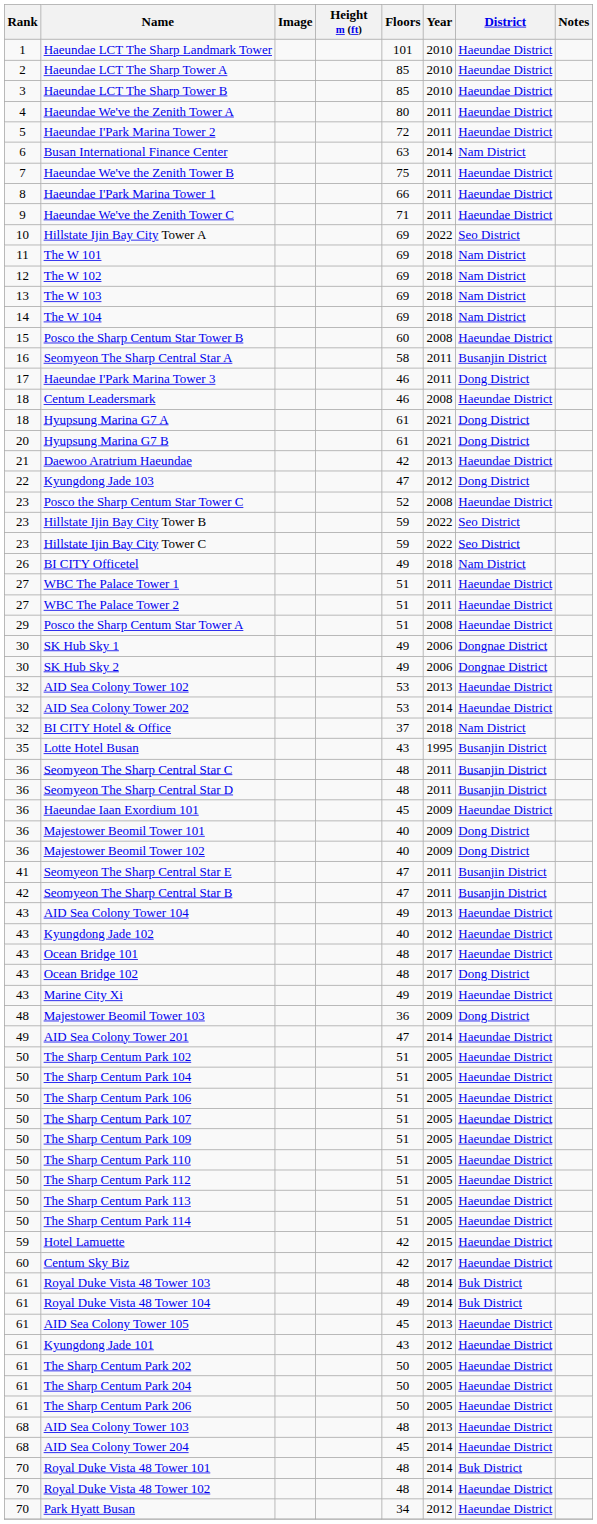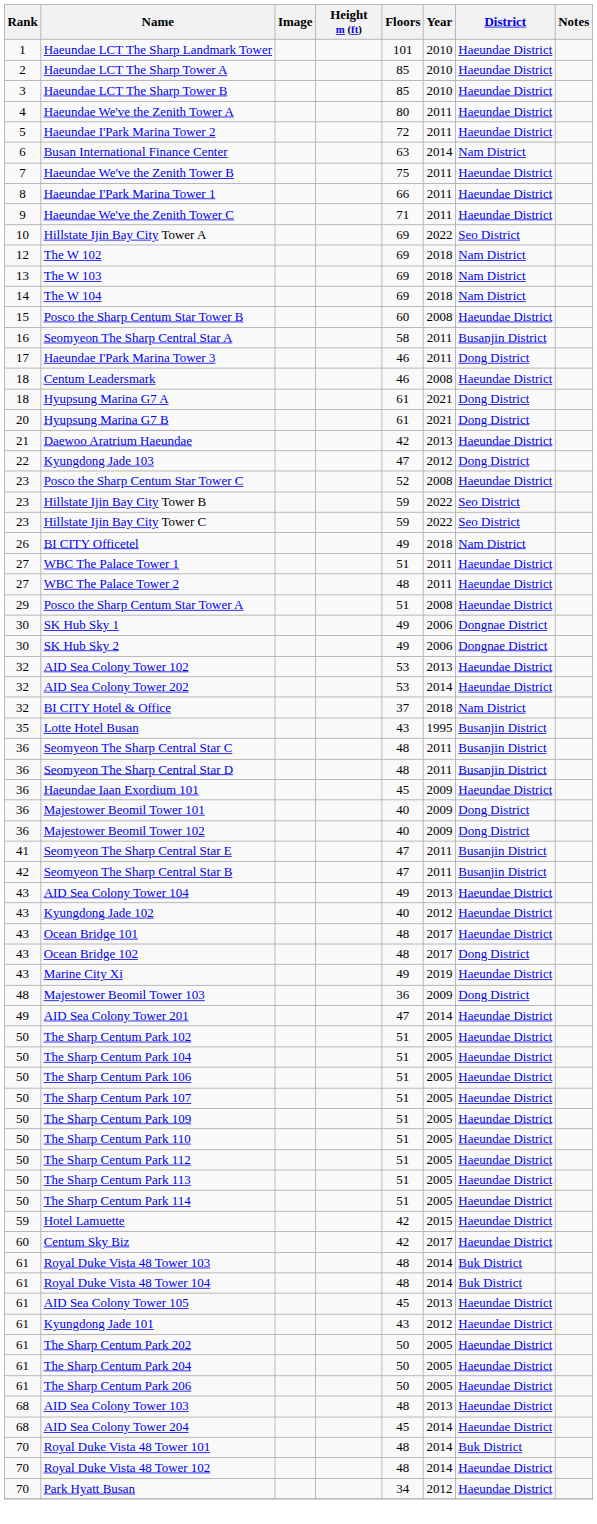 <table class="wikitable sortable">
 <tr>
 <th>Rank</th>
 <th>Name</th>
 <th class="unsortable">Image</th>
 <th width="75px">Height<br><small><a href='#'>m</a> (<a href='#'>ft</a>)</small></th>
 <th>Floors</th>
 <th>Year</th>
 <th><a href='#'>District</a></th>
 <th class="unsortable">Notes</th>
 </tr>
 <tr>
 <td align="center">1</td>
 <td><a href='#'>Haeundae LCT The Sharp Landmark Tower</a></td>
 <td></td>
 <td align="center"></td>
 <td align="center">101</td>
 <td align="center">2010</td>
 <td><a href='#'>Haeundae District</a></td>
 <td></td>
 </tr>
 <tr>
 <td align="center">2</td>
 <td><a href='#'>Haeundae LCT The Sharp Tower A</a></td>
 <td></td>
 <td align="center"></td>
 <td align="center">85</td>
 <td align="center">2010</td>
 <td><a href='#'>Haeundae District</a></td>
 <td></td>
 </tr>
 <tr>
 <td align="center">3</td>
 <td><a href='#'>Haeundae LCT The Sharp Tower B</a></td>
 <td></td>
 <td align="center"></td>
 <td align="center">85</td>
 <td align="center">2010</td>
 <td><a href='#'>Haeundae District</a></td>
 <td></td>
 </tr>
 <tr>
 <td align="center">4</td>
 <td><a href='#'>Haeundae We've the Zenith Tower A</a></td>
 <td></td>
 <td align="center"></td>
 <td align="center">80</td>
 <td align="center">2011</td>
 <td><a href='#'>Haeundae District</a></td>
 <td></td>
 </tr>
 <tr>
 <td align="center">5</td>
 <td><a href='#'>Haeundae I'Park Marina Tower 2</a></td>
 <td></td>
 <td align="center"></td>
 <td align="center">72</td>
 <td align="center">2011</td>
 <td><a href='#'>Haeundae District</a></td>
 <td></td>
 </tr>
 <tr>
 <td align="center">6</td>
 <td><a href='#'>Busan International Finance Center</a></td>
 <td></td>
 <td align="center"></td>
 <td align="center">63</td>
 <td align="center">2014</td>
 <td><a href='#'>Nam District</a></td>
 <td></td>
 </tr>
 <tr>
 <td align="center">7</td>
 <td><a href='#'>Haeundae We've the Zenith Tower B</a></td>
 <td></td>
 <td align="center"></td>
 <td align="center">75</td>
 <td align="center">2011</td>
 <td><a href='#'>Haeundae District</a></td>
 <td></td>
 </tr>
 <tr>
 <td align="center">8</td>
 <td><a href='#'>Haeundae I'Park Marina Tower 1</a></td>
 <td></td>
 <td align="center"></td>
 <td align="center">66</td>
 <td align="center">2011</td>
 <td><a href='#'>Haeundae District</a></td>
 <td></td>
 </tr>
 <tr>
 <td align="center">9</td>
 <td><a href='#'>Haeundae We've the Zenith Tower C</a></td>
 <td></td>
 <td align="center"></td>
 <td align="center">71</td>
 <td align="center">2011</td>
 <td><a href='#'>Haeundae District</a></td>
 <td></td>
 </tr>
 <tr>
 <td align="center">10</td>
 <td><a href='#'>Hillstate Ijin Bay City</a> Tower A</td>
 <td></td>
 <td align="center"></td>
 <td align="center">69</td>
 <td align="center">2022</td>
 <td><a href='#'>Seo District</a></td>
-<td></td>
-</tr>
-<tr>
-<td align="center">11</td>
-<td><a href='#'>The W 101</a></td>
-<td></td>
-<td align="center"></td>
-<td align="center">69</td>
-<td align="center">2018</td>
-<td><a href='#'>Nam District</a></td>
 <td></td>
 </tr>
 <tr>
 <td align="center">12</td>
 <td><a href='#'>The W 102</a></td>
 <td></td>
 <td align="center"></td>
 <td align="center">69</td>
 <td align="center">2018</td>
 <td><a href='#'>Nam District</a></td>
 <td></td>
 </tr>
 <tr>
 <td align="center">13</td>
 <td><a href='#'>The W 103</a></td>
 <td></td>
 <td align="center"></td>
 <td align="center">69</td>
 <td align="center">2018</td>
 <td><a href='#'>Nam District</a></td>
 <td></td>
 </tr>
 <tr>
 <td align="center">14</td>
 <td><a href='#'>The W 104</a></td>
 <td></td>
 <td align="center"></td>
 <td align="center">69</td>
 <td align="center">2018</td>
 <td><a href='#'>Nam District</a></td>
 <td></td>
 </tr>
 <tr>
 <td align="center">15</td>
 <td><a href='#'>Posco the Sharp Centum Star Tower B</a></td>
 <td></td>
 <td align="center"></td>
 <td align="center">60</td>
 <td align="center">2008</td>
 <td><a href='#'>Haeundae District</a></td>
 <td></td>
 </tr>
 <tr>
 <td align="center">16</td>
 <td><a href='#'>Seomyeon The Sharp Central Star A</a></td>
 <td></td>
 <td align="center"></td>
 <td align="center">58</td>
 <td align="center">2011</td>
 <td><a href='#'>Busanjin District</a></td>
 <td></td>
 </tr>
 <tr>
 <td align="center">17</td>
 <td><a href='#'>Haeundae I'Park Marina Tower 3</a></td>
 <td></td>
 <td align="center"></td>
 <td align="center">46</td>
 <td align="center">2011</td>
 <td><a href='#'>Dong District</a></td>
 <td></td>
 </tr>
 <tr>
 <td align="center">18</td>
 <td><a href='#'>Centum Leadersmark</a></td>
 <td></td>
 <td align="center"></td>
 <td align="center">46</td>
 <td align="center">2008</td>
 <td><a href='#'>Haeundae District</a></td>
 <td></td>
 </tr>
 <tr>
 <td align="center">18</td>
 <td><a href='#'>Hyupsung Marina G7 A</a></td>
 <td></td>
 <td align="center"></td>
 <td align="center">61</td>
 <td align="center">2021</td>
 <td><a href='#'>Dong District</a></td>
 <td></td>
 </tr>
 <tr>
 <td align="center">20</td>
 <td><a href='#'>Hyupsung Marina G7 B</a></td>
 <td></td>
 <td align="center"></td>
 <td align="center">61</td>
 <td align="center">2021</td>
 <td><a href='#'>Dong District</a></td>
 <td></td>
 </tr>
 <tr>
 <td align="center">21</td>
 <td><a href='#'>Daewoo Aratrium Haeundae</a></td>
 <td></td>
 <td align="center"></td>
 <td align="center">42</td>
 <td align="center">2013</td>
 <td><a href='#'>Haeundae District</a></td>
 <td></td>
 </tr>
 <tr>
 <td align="center">22</td>
 <td><a href='#'>Kyungdong Jade 103</a></td>
 <td></td>
 <td align="center"></td>
 <td align="center">47</td>
 <td align="center">2012</td>
 <td><a href='#'>Dong District</a></td>
 <td></td>
 </tr>
 <tr>
 <td align="center">23</td>
 <td><a href='#'>Posco the Sharp Centum Star Tower C</a></td>
 <td></td>
 <td align="center"></td>
 <td align="center">52</td>
 <td align="center">2008</td>
 <td><a href='#'>Haeundae District</a></td>
 <td></td>
 </tr>
 <tr>
 <td align="center">23</td>
 <td><a href='#'>Hillstate Ijin Bay City</a> Tower B</td>
 <td></td>
 <td align="center"></td>
 <td align="center">59</td>
 <td align="center">2022</td>
 <td><a href='#'>Seo District</a></td>
 <td></td>
 </tr>
 <tr>
 <td align="center">23</td>
 <td><a href='#'>Hillstate Ijin Bay City</a> Tower C</td>
 <td></td>
 <td align="center"></td>
 <td align="center">59</td>
 <td align="center">2022</td>
 <td><a href='#'>Seo District</a></td>
 <td></td>
 </tr>
 <tr>
 <td align="center">26</td>
 <td><a href='#'>BI CITY Officetel</a></td>
 <td></td>
 <td align="center"></td>
 <td align="center">49</td>
 <td align="center">2018</td>
 <td><a href='#'>Nam District</a></td>
 <td></td>
 </tr>
 <tr>
 <td align="center">27</td>
 <td><a href='#'>WBC The Palace Tower 1</a></td>
 <td></td>
 <td align="center"></td>
 <td align="center">51</td>
 <td align="center">2011</td>
 <td><a href='#'>Haeundae District</a></td>
 <td></td>
 </tr>
 <tr>
 <td align="center">27</td>
 <td><a href='#'>WBC The Palace Tower 2</a></td>
 <td></td>
 <td align="center"></td>
-<td align="center">51</td>
+<td align="center">48</td>
 <td align="center">2011</td>
 <td><a href='#'>Haeundae District</a></td>
 <td></td>
 </tr>
 <tr>
 <td align="center">29</td>
 <td><a href='#'>Posco the Sharp Centum Star Tower A</a></td>
 <td></td>
 <td align="center"></td>
 <td align="center">51</td>
 <td align="center">2008</td>
 <td><a href='#'>Haeundae District</a></td>
 <td></td>
 </tr>
 <tr>
 <td align="center">30</td>
 <td><a href='#'>SK Hub Sky 1</a></td>
 <td></td>
 <td align="center"></td>
 <td align="center">49</td>
 <td align="center">2006</td>
 <td><a href='#'>Dongnae District</a></td>
 <td></td>
 </tr>
 <tr>
 <td align="center">30</td>
 <td><a href='#'>SK Hub Sky 2</a></td>
 <td></td>
 <td align="center"></td>
 <td align="center">49</td>
 <td align="center">2006</td>
 <td><a href='#'>Dongnae District</a></td>
 <td></td>
 </tr>
 <tr>
 <td align="center">32</td>
 <td><a href='#'>AID Sea Colony Tower 102</a></td>
 <td></td>
 <td align="center"></td>
 <td align="center">53</td>
 <td align="center">2013</td>
 <td><a href='#'>Haeundae District</a></td>
 <td></td>
 </tr>
 <tr>
 <td align="center">32</td>
 <td><a href='#'>AID Sea Colony Tower 202</a></td>
 <td></td>
 <td align="center"></td>
 <td align="center">53</td>
 <td align="center">2014</td>
 <td><a href='#'>Haeundae District</a></td>
 <td></td>
 </tr>
 <tr>
 <td align="center">32</td>
 <td><a href='#'>BI CITY Hotel & Office</a></td>
 <td></td>
 <td align="center"></td>
 <td align="center">37</td>
 <td align="center">2018</td>
 <td><a href='#'>Nam District</a></td>
 <td></td>
 </tr>
 <tr>
 <td align="center">35</td>
 <td><a href='#'>Lotte Hotel Busan</a></td>
 <td></td>
 <td align="center"></td>
 <td align="center">43</td>
 <td align="center">1995</td>
 <td><a href='#'>Busanjin District</a></td>
 <td></td>
 </tr>
 <tr>
 <td align="center">36</td>
 <td><a href='#'>Seomyeon The Sharp Central Star C</a></td>
 <td></td>
 <td align="center"></td>
 <td align="center">48</td>
 <td align="center">2011</td>
 <td><a href='#'>Busanjin District</a></td>
 <td></td>
 </tr>
 <tr>
 <td align="center">36</td>
 <td><a href='#'>Seomyeon The Sharp Central Star D</a></td>
 <td></td>
 <td align="center"></td>
 <td align="center">48</td>
 <td align="center">2011</td>
 <td><a href='#'>Busanjin District</a></td>
 <td></td>
 </tr>
 <tr>
 <td align="center">36</td>
 <td><a href='#'>Haeundae Iaan Exordium 101</a></td>
 <td></td>
 <td align="center"></td>
 <td align="center">45</td>
 <td align="center">2009</td>
 <td><a href='#'>Haeundae District</a></td>
 <td></td>
 </tr>
 <tr>
 <td align="center">36</td>
 <td><a href='#'>Majestower Beomil Tower 101</a></td>
 <td></td>
 <td align="center"></td>
 <td align="center">40</td>
 <td align="center">2009</td>
 <td><a href='#'>Dong District</a></td>
 <td></td>
 </tr>
 <tr>
 <td align="center">36</td>
 <td><a href='#'>Majestower Beomil Tower 102</a></td>
 <td></td>
 <td align="center"></td>
 <td align="center">40</td>
 <td align="center">2009</td>
 <td><a href='#'>Dong District</a></td>
 <td></td>
 </tr>
 <tr>
 <td align="center">41</td>
 <td><a href='#'>Seomyeon The Sharp Central Star E</a></td>
 <td></td>
 <td align="center"></td>
 <td align="center">47</td>
 <td align="center">2011</td>
 <td><a href='#'>Busanjin District</a></td>
 <td></td>
 </tr>
 <tr>
 <td align="center">42</td>
 <td><a href='#'>Seomyeon The Sharp Central Star B</a></td>
 <td></td>
 <td align="center"></td>
 <td align="center">47</td>
 <td align="center">2011</td>
 <td><a href='#'>Busanjin District</a></td>
 <td></td>
 </tr>
 <tr>
 <td align="center">43</td>
 <td><a href='#'>AID Sea Colony Tower 104</a></td>
 <td></td>
 <td align="center"></td>
 <td align="center">49</td>
 <td align="center">2013</td>
 <td><a href='#'>Haeundae District</a></td>
 <td></td>
 </tr>
 <tr>
 <td align="center">43</td>
 <td><a href='#'>Kyungdong Jade 102</a></td>
 <td></td>
 <td align="center"></td>
 <td align="center">40</td>
 <td align="center">2012</td>
 <td><a href='#'>Haeundae District</a></td>
 <td></td>
 </tr>
 <tr>
 <td align="center">43</td>
 <td><a href='#'>Ocean Bridge 101</a></td>
 <td></td>
 <td align="center"></td>
 <td align="center">48</td>
 <td align="center">2017</td>
 <td><a href='#'>Haeundae District</a></td>
 <td></td>
 </tr>
 <tr>
 <td align="center">43</td>
 <td><a href='#'>Ocean Bridge 102</a></td>
 <td></td>
 <td align="center"></td>
 <td align="center">48</td>
 <td align="center">2017</td>
 <td><a href='#'>Dong District</a></td>
 <td></td>
 </tr>
 <tr>
 <td align="center">43</td>
 <td><a href='#'>Marine City Xi</a></td>
 <td></td>
 <td align="center"></td>
 <td align="center">49</td>
 <td align="center">2019</td>
 <td><a href='#'>Haeundae District</a></td>
 <td></td>
 </tr>
 <tr>
 <td align="center">48</td>
 <td><a href='#'>Majestower Beomil Tower 103</a></td>
 <td></td>
 <td align="center"></td>
 <td align="center">36</td>
 <td align="center">2009</td>
 <td><a href='#'>Dong District</a></td>
 <td></td>
 </tr>
 <tr>
 <td align="center">49</td>
 <td><a href='#'>AID Sea Colony Tower 201</a></td>
 <td></td>
 <td align="center"></td>
 <td align="center">47</td>
 <td align="center">2014</td>
 <td><a href='#'>Haeundae District</a></td>
 <td></td>
 </tr>
 <tr>
 <td align="center">50</td>
 <td><a href='#'>The Sharp Centum Park 102</a></td>
 <td></td>
 <td align="center"></td>
 <td align="center">51</td>
 <td align="center">2005</td>
 <td><a href='#'>Haeundae District</a></td>
 <td></td>
 </tr>
 <tr>
 <td align="center">50</td>
 <td><a href='#'>The Sharp Centum Park 104</a></td>
 <td></td>
 <td align="center"></td>
 <td align="center">51</td>
 <td align="center">2005</td>
 <td><a href='#'>Haeundae District</a></td>
 <td></td>
 </tr>
 <tr>
 <td align="center">50</td>
 <td><a href='#'>The Sharp Centum Park 106</a></td>
 <td></td>
 <td align="center"></td>
 <td align="center">51</td>
 <td align="center">2005</td>
 <td><a href='#'>Haeundae District</a></td>
 <td></td>
 </tr>
 <tr>
 <td align="center">50</td>
 <td><a href='#'>The Sharp Centum Park 107</a></td>
 <td></td>
 <td align="center"></td>
 <td align="center">51</td>
 <td align="center">2005</td>
 <td><a href='#'>Haeundae District</a></td>
 <td></td>
 </tr>
 <tr>
 <td align="center">50</td>
 <td><a href='#'>The Sharp Centum Park 109</a></td>
 <td></td>
 <td align="center"></td>
 <td align="center">51</td>
 <td align="center">2005</td>
 <td><a href='#'>Haeundae District</a></td>
 <td></td>
 </tr>
 <tr>
 <td align="center">50</td>
 <td><a href='#'>The Sharp Centum Park 110</a></td>
 <td></td>
 <td align="center"></td>
 <td align="center">51</td>
 <td align="center">2005</td>
 <td><a href='#'>Haeundae District</a></td>
 <td></td>
 </tr>
 <tr>
 <td align="center">50</td>
 <td><a href='#'>The Sharp Centum Park 112</a></td>
 <td></td>
 <td align="center"></td>
 <td align="center">51</td>
 <td align="center">2005</td>
 <td><a href='#'>Haeundae District</a></td>
 <td></td>
 </tr>
 <tr>
 <td align="center">50</td>
 <td><a href='#'>The Sharp Centum Park 113</a></td>
 <td></td>
 <td align="center"></td>
 <td align="center">51</td>
 <td align="center">2005</td>
 <td><a href='#'>Haeundae District</a></td>
 <td></td>
 </tr>
 <tr>
 <td align="center">50</td>
 <td><a href='#'>The Sharp Centum Park 114</a></td>
 <td></td>
 <td align="center"></td>
 <td align="center">51</td>
 <td align="center">2005</td>
 <td><a href='#'>Haeundae District</a></td>
 <td></td>
 </tr>
 <tr>
 <td align="center">59</td>
 <td><a href='#'>Hotel Lamuette</a></td>
 <td></td>
 <td align="center"></td>
 <td align="center">42</td>
 <td align="center">2015</td>
 <td><a href='#'>Haeundae District</a></td>
 <td></td>
 </tr>
 <tr>
 <td align="center">60</td>
 <td><a href='#'>Centum Sky Biz</a></td>
 <td></td>
 <td align="center"></td>
 <td align="center">42</td>
 <td align="center">2017</td>
 <td><a href='#'>Haeundae District</a></td>
 <td></td>
 </tr>
 <tr>
 <td align="center">61</td>
 <td><a href='#'>Royal Duke Vista 48 Tower 103</a></td>
 <td></td>
 <td align="center"></td>
 <td align="center">48</td>
 <td align="center">2014</td>
 <td><a href='#'>Buk District</a></td>
 <td></td>
 </tr>
 <tr>
 <td align="center">61</td>
 <td><a href='#'>Royal Duke Vista 48 Tower 104</a></td>
 <td></td>
 <td align="center"></td>
-<td align="center">49</td>
+<td align="center">48</td>
 <td align="center">2014</td>
 <td><a href='#'>Buk District</a></td>
 <td></td>
 </tr>
 <tr>
 <td align="center">61</td>
 <td><a href='#'>AID Sea Colony Tower 105</a></td>
 <td></td>
 <td align="center"></td>
 <td align="center">45</td>
 <td align="center">2013</td>
 <td><a href='#'>Haeundae District</a></td>
 <td></td>
 </tr>
 <tr>
 <td align="center">61</td>
 <td><a href='#'>Kyungdong Jade 101</a></td>
 <td></td>
 <td align="center"></td>
 <td align="center">43</td>
 <td align="center">2012</td>
 <td><a href='#'>Haeundae District</a></td>
 <td></td>
 </tr>
 <tr>
 <td align="center">61</td>
 <td><a href='#'>The Sharp Centum Park 202</a></td>
 <td></td>
 <td align="center"></td>
 <td align="center">50</td>
 <td align="center">2005</td>
 <td><a href='#'>Haeundae District</a></td>
 <td></td>
 </tr>
 <tr>
 <td align="center">61</td>
 <td><a href='#'>The Sharp Centum Park 204</a></td>
 <td></td>
 <td align="center"></td>
 <td align="center">50</td>
 <td align="center">2005</td>
 <td><a href='#'>Haeundae District</a></td>
 <td></td>
 </tr>
 <tr>
 <td align="center">61</td>
 <td><a href='#'>The Sharp Centum Park 206</a></td>
 <td></td>
 <td align="center"></td>
 <td align="center">50</td>
 <td align="center">2005</td>
 <td><a href='#'>Haeundae District</a></td>
 <td></td>
 </tr>
 <tr>
 <td align="center">68</td>
 <td><a href='#'>AID Sea Colony Tower 103</a></td>
 <td></td>
 <td align="center"></td>
 <td align="center">48</td>
 <td align="center">2013</td>
 <td><a href='#'>Haeundae District</a></td>
 <td></td>
 </tr>
 <tr>
 <td align="center">68</td>
 <td><a href='#'>AID Sea Colony Tower 204</a></td>
 <td></td>
 <td align="center"></td>
 <td align="center">45</td>
 <td align="center">2014</td>
 <td><a href='#'>Haeundae District</a></td>
 <td></td>
 </tr>
 <tr>
 <td align="center">70</td>
 <td><a href='#'>Royal Duke Vista 48 Tower 101</a></td>
 <td></td>
 <td align="center"></td>
 <td align="center">48</td>
 <td align="center">2014</td>
 <td><a href='#'>Buk District</a></td>
 <td></td>
 </tr>
 <tr>
 <td align="center">70</td>
 <td><a href='#'>Royal Duke Vista 48 Tower 102</a></td>
 <td></td>
 <td align="center"></td>
 <td align="center">48</td>
 <td align="center">2014</td>
 <td><a href='#'>Haeundae District</a></td>
 <td></td>
 </tr>
 <tr>
 <td align="center">70</td>
 <td><a href='#'>Park Hyatt Busan</a></td>
 <td></td>
 <td align="center"></td>
 <td align="center">34</td>
 <td align="center">2012</td>
 <td><a href='#'>Haeundae District</a></td>
 <td></td>
 </tr>
 <tr>
 </tr>
 </table>
